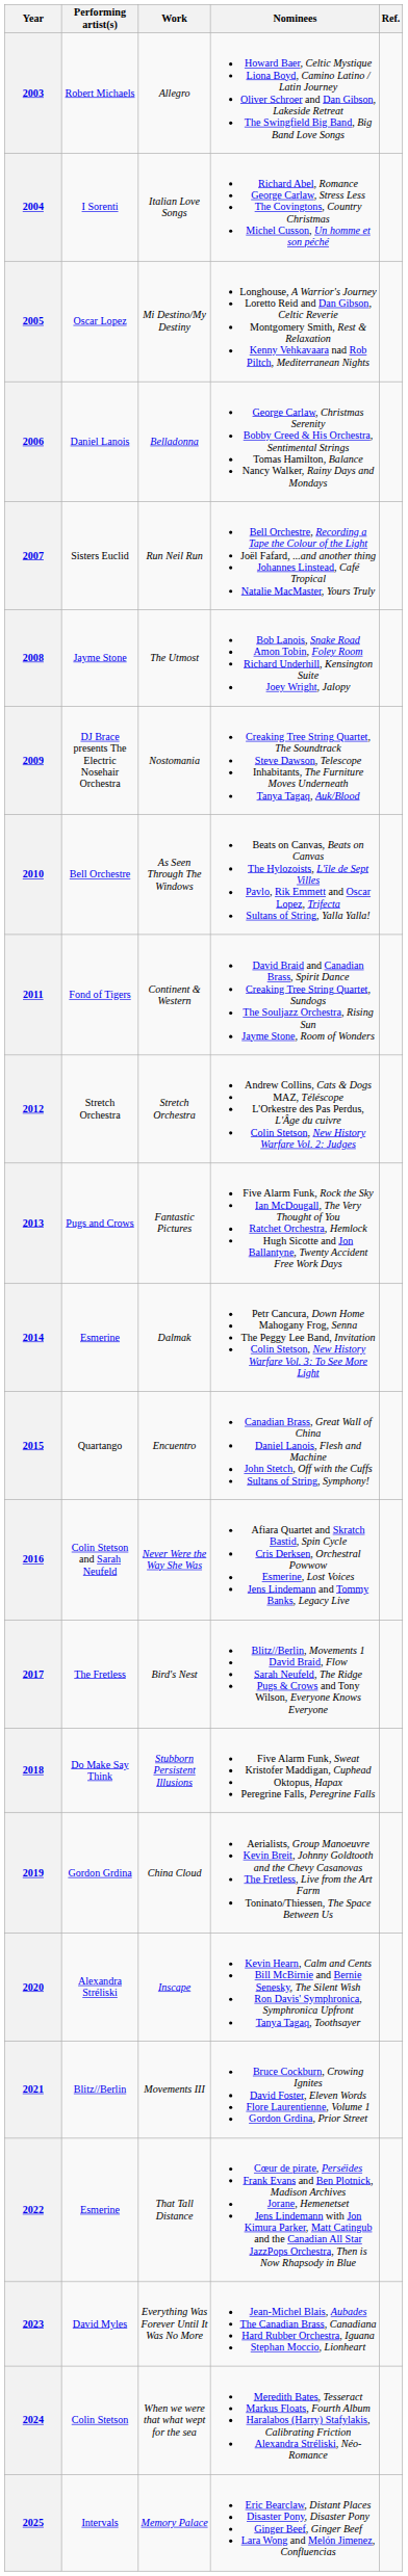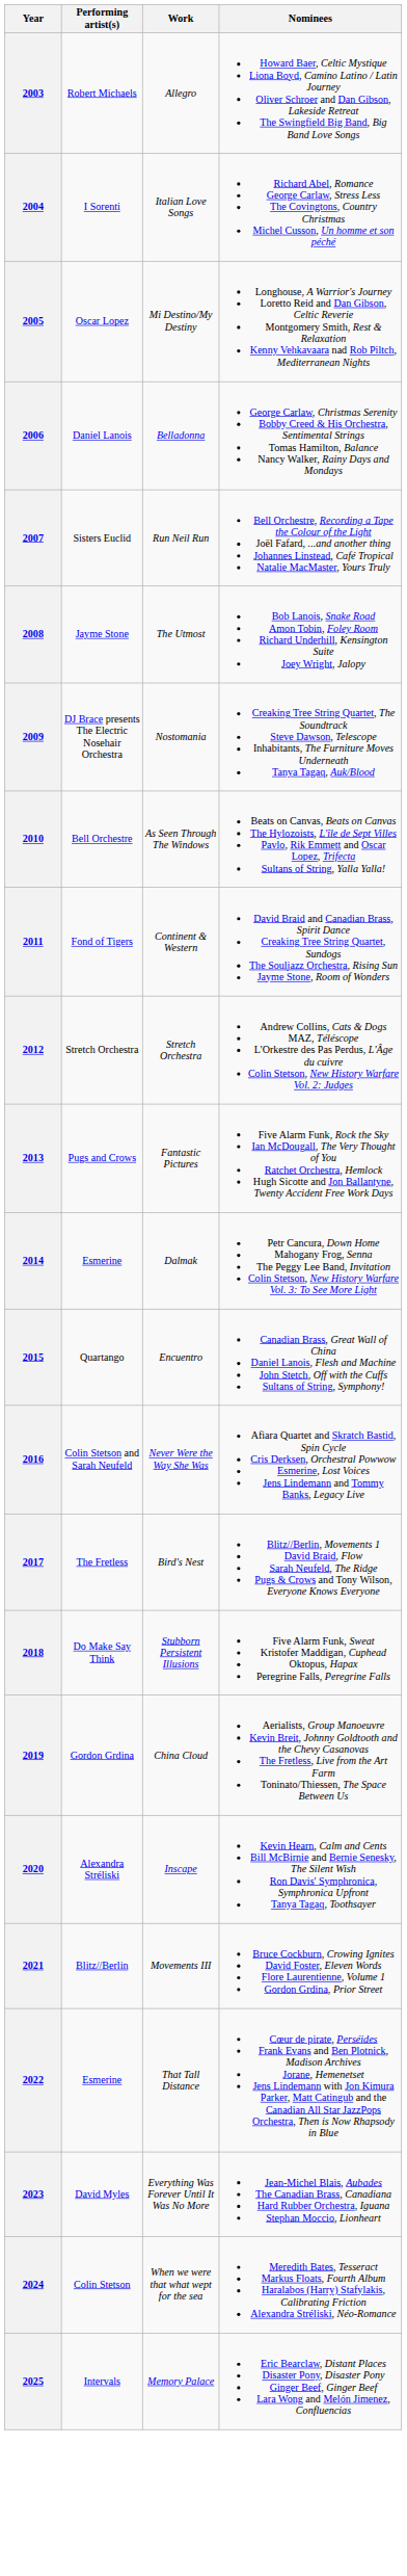 <table class="wikitable plainrowheaders sortable" style="text-align:center;">
 <tr>
 <th scope="col" style="width:5em;">Year</th>
 <th scope="col">Performing artist(s)</th>
 <th scope="col">Work</th>
 <th scope="col" class="unsortable">Nominees</th>
-<th scope="col" class="unsortable">Ref.</th>
 </tr>
 <tr>
 <th style="text-align:center;" scope="row"><a href='#'>2003</a></th>
 <td scope="row"><a href='#'>Robert Michaels</a></td>
 <td scope="row"><em>Allegro</em></td>
 <td><br><ul><li><a href='#'>Howard Baer</a>, <em>Celtic Mystique</em></li><li><a href='#'>Liona Boyd</a>, <em>Camino Latino / Latin Journey</em></li><li><a href='#'>Oliver Schroer</a> and <a href='#'>Dan Gibson</a>, <em>Lakeside Retreat</em></li><li><a href='#'>The Swingfield Big Band</a>, <em>Big Band Love Songs</em></li></ul></td>
-<td></td>
 </tr>
 <tr>
 <th style="text-align:center;" scope="row"><a href='#'>2004</a></th>
 <td scope="row"><a href='#'>I Sorenti</a></td>
 <td scope="row"><em>Italian Love Songs</em></td>
 <td><br><ul><li><a href='#'>Richard Abel</a>, <em>Romance</em></li><li><a href='#'>George Carlaw</a>, <em>Stress Less</em></li><li><a href='#'>The Covingtons</a>, <em>Country Christmas</em></li><li><a href='#'>Michel Cusson</a>, <em><a href='#'>Un homme et son péché</a></em></li></ul></td>
-<td></td>
 </tr>
 <tr>
 <th style="text-align:center;" scope="row"><a href='#'>2005</a></th>
 <td scope="row"><a href='#'>Oscar Lopez</a></td>
 <td scope="row"><em>Mi Destino/My Destiny</em></td>
 <td><br><ul><li>Longhouse, <em>A Warrior's Journey</em></li><li>Loretto Reid and <a href='#'>Dan Gibson</a>, <em>Celtic Reverie</em></li><li>Montgomery Smith, <em>Rest & Relaxation</em></li><li><a href='#'>Kenny Vehkavaara</a> nad <a href='#'>Rob Piltch</a>, <em>Mediterranean Nights</em></li></ul></td>
-<td></td>
 </tr>
 <tr>
 <th style="text-align:center;" scope="row"><a href='#'>2006</a></th>
 <td scope="row"><a href='#'>Daniel Lanois</a></td>
 <td scope="row"><em><a href='#'>Belladonna</a></em></td>
 <td><br><ul><li><a href='#'>George Carlaw</a>, <em>Christmas Serenity</em></li><li><a href='#'>Bobby Creed & His Orchestra</a>, <em>Sentimental Strings</em></li><li>Tomas Hamilton, <em>Balance</em></li><li>Nancy Walker, <em>Rainy Days and Mondays</em></li></ul></td>
-<td></td>
 </tr>
 <tr>
 <th style="text-align:center;" scope="row"><a href='#'>2007</a></th>
 <td scope="row">Sisters Euclid</td>
 <td scope="row"><em>Run Neil Run</em></td>
 <td><br><ul><li><a href='#'>Bell Orchestre</a>, <em><a href='#'>Recording a Tape the Colour of the Light</a></em></li><li>Joël Fafard, <em>...and another thing</em></li><li><a href='#'>Johannes Linstead</a>, <em>Café Tropical</em></li><li><a href='#'>Natalie MacMaster</a>, <em>Yours Truly</em></li></ul></td>
-<td></td>
 </tr>
 <tr>
 <th style="text-align:center;" scope="row"><a href='#'>2008</a></th>
 <td scope="row"><a href='#'>Jayme Stone</a></td>
 <td scope="row"><em>The Utmost</em></td>
 <td><br><ul><li><a href='#'>Bob Lanois</a>, <em><a href='#'>Snake Road</a></em></li><li><a href='#'>Amon Tobin</a>, <em><a href='#'>Foley Room</a></em></li><li><a href='#'>Richard Underhill</a>, <em>Kensington Suite</em></li><li><a href='#'>Joey Wright</a>, <em>Jalopy</em></li></ul></td>
-<td></td>
 </tr>
 <tr>
 <th style="text-align:center;" scope="row"><a href='#'>2009</a></th>
 <td scope="row"><a href='#'>DJ Brace</a> presents The Electric Nosehair Orchestra</td>
 <td scope="row"><em>Nostomania</em></td>
 <td><br><ul><li><a href='#'>Creaking Tree String Quartet</a>, <em>The Soundtrack</em></li><li><a href='#'>Steve Dawson</a>, <em>Telescope</em></li><li>Inhabitants, <em>The Furniture Moves Underneath</em></li><li><a href='#'>Tanya Tagaq</a>, <em><a href='#'>Auk/Blood</a></em></li></ul></td>
-<td></td>
 </tr>
 <tr>
 <th style="text-align:center;" scope="row"><a href='#'>2010</a></th>
 <td scope="row"><a href='#'>Bell Orchestre</a></td>
 <td scope="row"><em>As Seen Through The Windows</em></td>
 <td><br><ul><li>Beats on Canvas, <em>Beats on Canvas</em></li><li><a href='#'>The Hylozoists</a>, <em><a href='#'>L'île de Sept Villes</a></em></li><li><a href='#'>Pavlo</a>, <a href='#'>Rik Emmett</a> and <a href='#'>Oscar Lopez</a>, <em><a href='#'>Trifecta</a></em></li><li><a href='#'>Sultans of String</a>, <em>Yalla Yalla!</em></li></ul></td>
-<td></td>
 </tr>
 <tr>
 <th style="text-align:center;" scope="row"><a href='#'>2011</a></th>
 <td scope="row"><a href='#'>Fond of Tigers</a></td>
 <td scope="row"><em>Continent & Western</em></td>
 <td><br><ul><li><a href='#'>David Braid</a> and <a href='#'>Canadian Brass</a>, <em>Spirit Dance</em></li><li><a href='#'>Creaking Tree String Quartet</a>, <em>Sundogs</em></li><li><a href='#'>The Souljazz Orchestra</a>, <em>Rising Sun</em></li><li><a href='#'>Jayme Stone</a>, <em>Room of Wonders</em></li></ul></td>
-<td></td>
 </tr>
 <tr>
 <th style="text-align:center;" scope="row"><a href='#'>2012</a></th>
 <td scope="row">Stretch Orchestra</td>
 <td scope="row"><em>Stretch Orchestra</em></td>
 <td><br><ul><li>Andrew Collins, <em>Cats & Dogs</em></li><li>MAZ, <em>Téléscope</em></li><li>L'Orkestre des Pas Perdus, <em>L'Âge du cuivre</em></li><li><a href='#'>Colin Stetson</a>, <em><a href='#'>New History Warfare Vol. 2: Judges</a></em></li></ul></td>
-<td></td>
 </tr>
 <tr>
 <th style="text-align:center;" scope="row"><a href='#'>2013</a></th>
 <td scope="row"><a href='#'>Pugs and Crows</a></td>
 <td scope="row"><em>Fantastic Pictures</em></td>
 <td><br><ul><li>Five Alarm Funk, <em>Rock the Sky</em></li><li><a href='#'>Ian McDougall</a>, <em>The Very Thought of You</em></li><li><a href='#'>Ratchet Orchestra</a>, <em>Hemlock</em></li><li>Hugh Sicotte and <a href='#'>Jon Ballantyne</a>, <em>Twenty Accident Free Work Days</em></li></ul></td>
-<td></td>
 </tr>
 <tr>
 <th style="text-align:center;" scope="row"><a href='#'>2014</a></th>
 <td scope="row"><a href='#'>Esmerine</a></td>
 <td scope="row"><em>Dalmak</em></td>
 <td><br><ul><li>Petr Cancura, <em>Down Home</em></li><li>Mahogany Frog, <em>Senna</em></li><li>The Peggy Lee Band, <em>Invitation</em></li><li><a href='#'>Colin Stetson</a>, <em><a href='#'>New History Warfare Vol. 3: To See More Light</a></em></li></ul></td>
-<td></td>
 </tr>
 <tr>
 <th style="text-align:center;" scope="row"><a href='#'>2015</a></th>
 <td scope="row">Quartango</td>
 <td scope="row"><em>Encuentro</em></td>
 <td><br><ul><li><a href='#'>Canadian Brass</a>, <em>Great Wall of China</em></li><li><a href='#'>Daniel Lanois</a>, <em>Flesh and Machine</em></li><li><a href='#'>John Stetch</a>, <em>Off with the Cuffs</em></li><li><a href='#'>Sultans of String</a>, <em>Symphony!</em></li></ul></td>
-<td></td>
 </tr>
 <tr>
 <th style="text-align:center;" scope="row"><a href='#'>2016</a></th>
 <td scope="row"><a href='#'>Colin Stetson</a> and <a href='#'>Sarah Neufeld</a></td>
 <td scope="row"><em><a href='#'>Never Were the Way She Was</a></em></td>
 <td><br><ul><li>Afiara Quartet and <a href='#'>Skratch Bastid</a>, <em>Spin Cycle</em></li><li><a href='#'>Cris Derksen</a>, <em>Orchestral Powwow</em></li><li><a href='#'>Esmerine</a>, <em>Lost Voices</em></li><li><a href='#'>Jens Lindemann</a> and <a href='#'>Tommy Banks</a>, <em>Legacy Live</em></li></ul></td>
-<td></td>
 </tr>
 <tr>
 <th style="text-align:center;" scope="row"><a href='#'>2017</a></th>
 <td scope="row"><a href='#'>The Fretless</a></td>
 <td scope="row"><em>Bird's Nest</em></td>
 <td><br><ul><li><a href='#'>Blitz//Berlin</a>, <em>Movements 1</em></li><li><a href='#'>David Braid</a>, <em>Flow</em></li><li><a href='#'>Sarah Neufeld</a>, <em>The Ridge</em></li><li><a href='#'>Pugs & Crows</a> and Tony Wilson, <em>Everyone Knows Everyone</em></li></ul></td>
-<td></td>
 </tr>
 <tr>
 <th style="text-align:center;" scope="row"><a href='#'>2018</a></th>
 <td scope="row"><a href='#'>Do Make Say Think</a></td>
 <td scope="row"><em><a href='#'>Stubborn Persistent Illusions</a></em></td>
 <td><br><ul><li>Five Alarm Funk, <em>Sweat</em></li><li>Kristofer Maddigan, <em>Cuphead</em></li><li>Oktopus, <em>Hapax</em></li><li>Peregrine Falls, <em>Peregrine Falls</em></li></ul></td>
-<td></td>
 </tr>
 <tr>
 <th style="text-align:center;" scope="row"><a href='#'>2019</a></th>
 <td><a href='#'>Gordon Grdina</a></td>
 <td><em>China Cloud</em></td>
 <td><br><ul><li>Aerialists, <em>Group Manoeuvre</em></li><li><a href='#'>Kevin Breit</a>, <em>Johnny Goldtooth and the Chevy Casanovas</em></li><li><a href='#'>The Fretless</a>, <em>Live from the Art Farm</em></li><li>Toninato/Thiessen, <em>The Space Between Us</em></li></ul></td>
-<td></td>
 </tr>
 <tr>
 <th style="text-align:center;" scope="row"><a href='#'>2020</a></th>
 <td><a href='#'>Alexandra Stréliski</a></td>
 <td><em><a href='#'>Inscape</a></em></td>
 <td><br><ul><li><a href='#'>Kevin Hearn</a>, <em>Calm and Cents</em></li><li><a href='#'>Bill McBirnie</a> and <a href='#'>Bernie Senesky</a>, <em>The Silent Wish</em></li><li><a href='#'>Ron Davis' Symphronica</a>, <em>Symphronica Upfront</em></li><li><a href='#'>Tanya Tagaq</a>, <em>Toothsayer</em></li></ul></td>
-<td></td>
 </tr>
 <tr>
 <th style="text-align:center;" scope="row"><a href='#'>2021</a></th>
 <td><a href='#'>Blitz//Berlin</a></td>
 <td><em>Movements III</em></td>
 <td><br><ul><li><a href='#'>Bruce Cockburn</a>, <em>Crowing Ignites</em></li><li><a href='#'>David Foster</a>, <em>Eleven Words</em></li><li><a href='#'>Flore Laurentienne</a>, <em>Volume 1</em></li><li><a href='#'>Gordon Grdina</a>, <em>Prior Street</em></li></ul></td>
-<td></td>
 </tr>
 <tr>
 <th style="text-align:center;" scope="row"><a href='#'>2022</a></th>
 <td><a href='#'>Esmerine</a></td>
 <td><em>That Tall Distance</em></td>
 <td><br><ul><li><a href='#'>Cœur de pirate</a>, <em><a href='#'>Perséides</a></em></li><li><a href='#'>Frank Evans</a> and <a href='#'>Ben Plotnick</a>, <em>Madison Archives</em></li><li><a href='#'>Jorane</a>, <em>Hemenetset</em></li><li><a href='#'>Jens Lindemann</a> with <a href='#'>Jon Kimura Parker</a>, <a href='#'>Matt Catingub</a> and the <a href='#'>Canadian All Star JazzPops Orchestra</a>, <em>Then is Now Rhapsody in Blue</em></li></ul></td>
-<td align="center"></td>
 </tr>
 <tr>
 <th style="text-align:center;" scope="row"><a href='#'>2023</a></th>
 <td><a href='#'>David Myles</a></td>
 <td><em>Everything Was Forever Until It Was No More</em></td>
 <td><br><ul><li><a href='#'>Jean-Michel Blais</a>, <em><a href='#'>Aubades</a></em></li><li><a href='#'>The Canadian Brass</a>, <em>Canadiana</em></li><li><a href='#'>Hard Rubber Orchestra</a>, <em>Iguana</em></li><li><a href='#'>Stephan Moccio</a>, <em>Lionheart</em></li></ul></td>
-<td align="center"></td>
 </tr>
 <tr>
 <th style="text-align:center;" scope="row"><a href='#'>2024</a></th>
 <td><a href='#'>Colin Stetson</a></td>
 <td><em>When we were that what wept for the sea</em></td>
 <td><br><ul><li><a href='#'>Meredith Bates</a>, <em>Tesseract</em></li><li><a href='#'>Markus Floats</a>, <em>Fourth Album</em></li><li><a href='#'>Haralabos (Harry) Stafylakis</a>, <em>Calibrating Friction</em></li><li><a href='#'>Alexandra Stréliski</a>, <em>Néo-Romance</em></li></ul></td>
-<td align="center"></td>
 </tr>
 <tr>
 <th style="text-align:center;" scope="row"><a href='#'>2025</a></th>
 <td><a href='#'>Intervals</a></td>
 <td><em><a href='#'>Memory Palace</a></em></td>
 <td><br><ul><li><a href='#'>Eric Bearclaw</a>, <em>Distant Places</em></li><li><a href='#'>Disaster Pony</a>, <em>Disaster Pony</em></li><li><a href='#'>Ginger Beef</a>, <em>Ginger Beef</em></li><li><a href='#'>Lara Wong</a> and <a href='#'>Melón Jimenez</a>, <em>Confluencias</em></li></ul></td>
-<td align="center"></td>
 </tr>
 </table>
